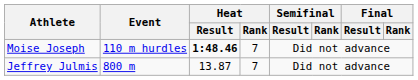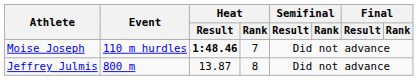 <table class="wikitable" style="font-size:90%">
 <tr>
 <th rowspan="2">Athlete</th>
 <th rowspan="2">Event</th>
 <th colspan="2">Heat</th>
 <th colspan="2">Semifinal</th>
 <th colspan="2">Final</th>
 </tr>
 <tr style="font-size:95%">
 <th>Result</th>
 <th>Rank</th>
 <th>Result</th>
 <th>Rank</th>
 <th>Result</th>
 <th>Rank</th>
 </tr>
 <tr align=center>
 <td align=left><a href='#'>Moise Joseph</a></td>
 <td align=left><a href='#'>110 m hurdles</a></td>
 <td><strong>1:48.46</strong></td>
 <td>7</td>
 <td colspan=4>Did not advance</td>
 </tr>
 <tr align=center>
 <td align=left><a href='#'>Jeffrey Julmis</a></td>
 <td align=left><a href='#'>800 m</a></td>
 <td>13.87</td>
-<td>7</td>
+<td>8</td>
 <td colspan=4>Did not advance</td>
 </tr>
 </table>
